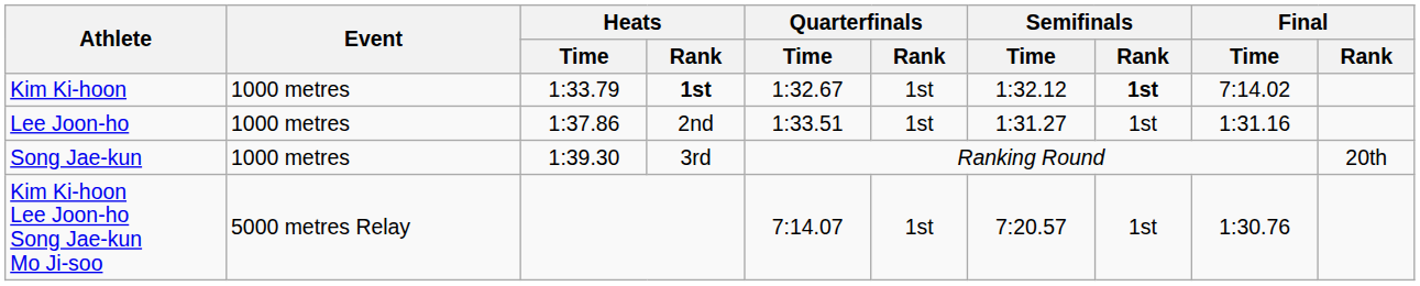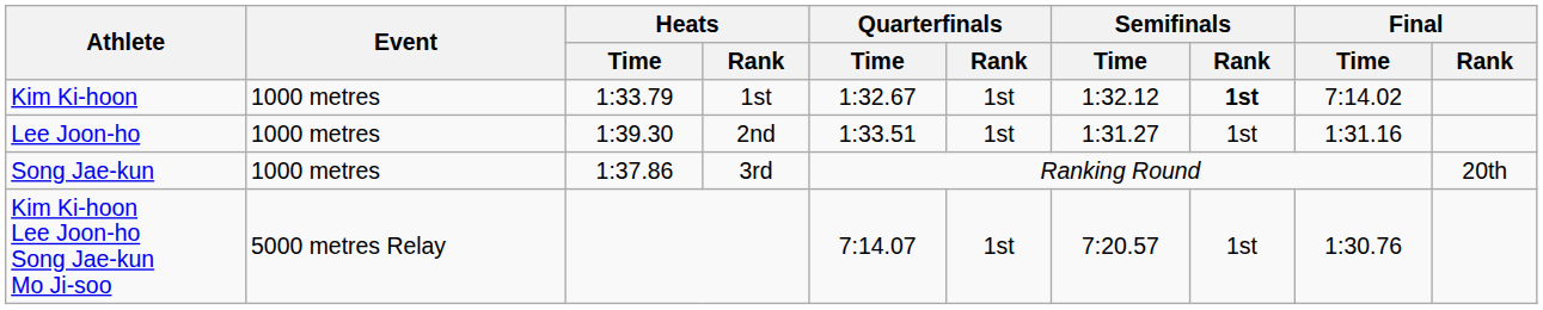 <table class="wikitable" style="font-size:90%; text-align:center; width:60%">
 <tr>
 <th rowspan="2">Athlete</th>
 <th rowspan="2">Event</th>
 <th colspan="2">Heats</th>
 <th colspan="2">Quarterfinals</th>
 <th colspan="2">Semifinals</th>
 <th colspan="2">Final</th>
 </tr>
 <tr>
 <th>Time</th>
 <th>Rank</th>
 <th>Time</th>
 <th>Rank</th>
 <th>Time</th>
 <th>Rank</th>
 <th>Time</th>
 <th>Rank</th>
 </tr>
 <tr>
 <td align=left><a href='#'>Kim Ki-hoon</a></td>
 <td align=left>1000 metres</td>
 <td>1:33.79</td>
-<td><strong>1st</strong></td>
+<td>1st</td>
 <td>1:32.67</td>
 <td>1st</td>
 <td>1:32.12</td>
 <td><strong>1st</strong></td>
 <td>7:14.02</td>
 <td></td>
 </tr>
 <tr>
 <td align=left><a href='#'>Lee Joon-ho</a></td>
 <td align=left>1000 metres</td>
-<td>1:37.86</td>
+<td>1:39.30</td>
 <td>2nd</td>
 <td>1:33.51</td>
 <td>1st</td>
 <td>1:31.27</td>
 <td>1st</td>
 <td>1:31.16</td>
 <td></td>
 </tr>
 <tr>
 <td align=left><a href='#'>Song Jae-kun</a></td>
 <td align=left>1000 metres</td>
-<td>1:39.30</td>
+<td>1:37.86</td>
 <td>3rd</td>
 <td colspan=5><em>Ranking Round</em></td>
 <td>20th</td>
 </tr>
 <tr>
 <td align=left><a href='#'>Kim Ki-hoon</a> <br> <a href='#'>Lee Joon-ho</a> <br> <a href='#'>Song Jae-kun</a> <br> <a href='#'>Mo Ji-soo</a></td>
 <td align=left>5000 metres Relay</td>
 <td colspan=2></td>
 <td>7:14.07</td>
 <td>1st</td>
 <td>7:20.57</td>
 <td>1st</td>
 <td>1:30.76</td>
 <td></td>
 </tr>
 </table>
